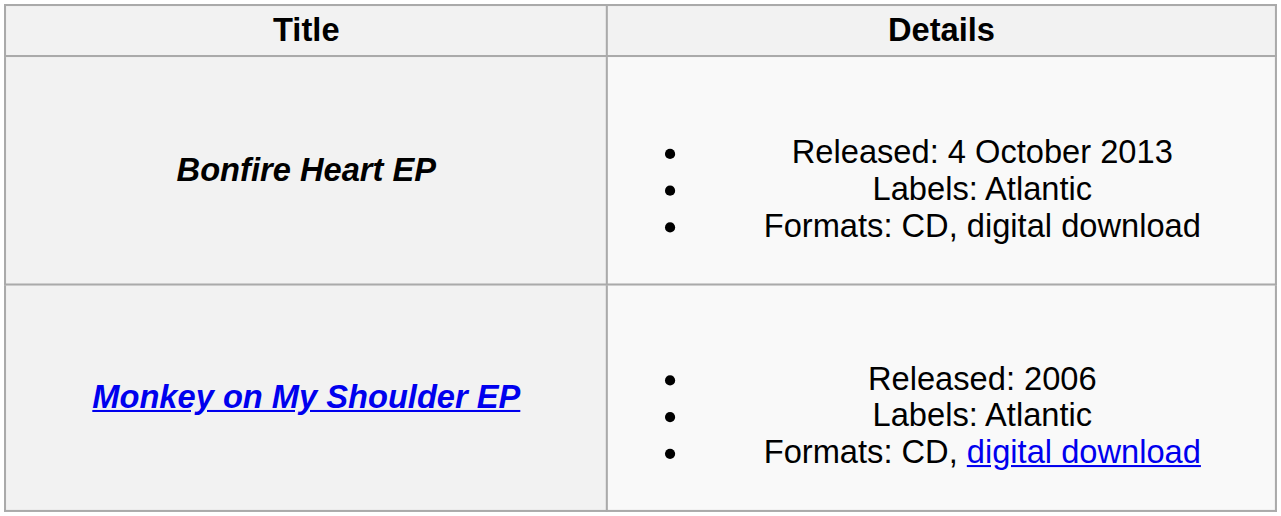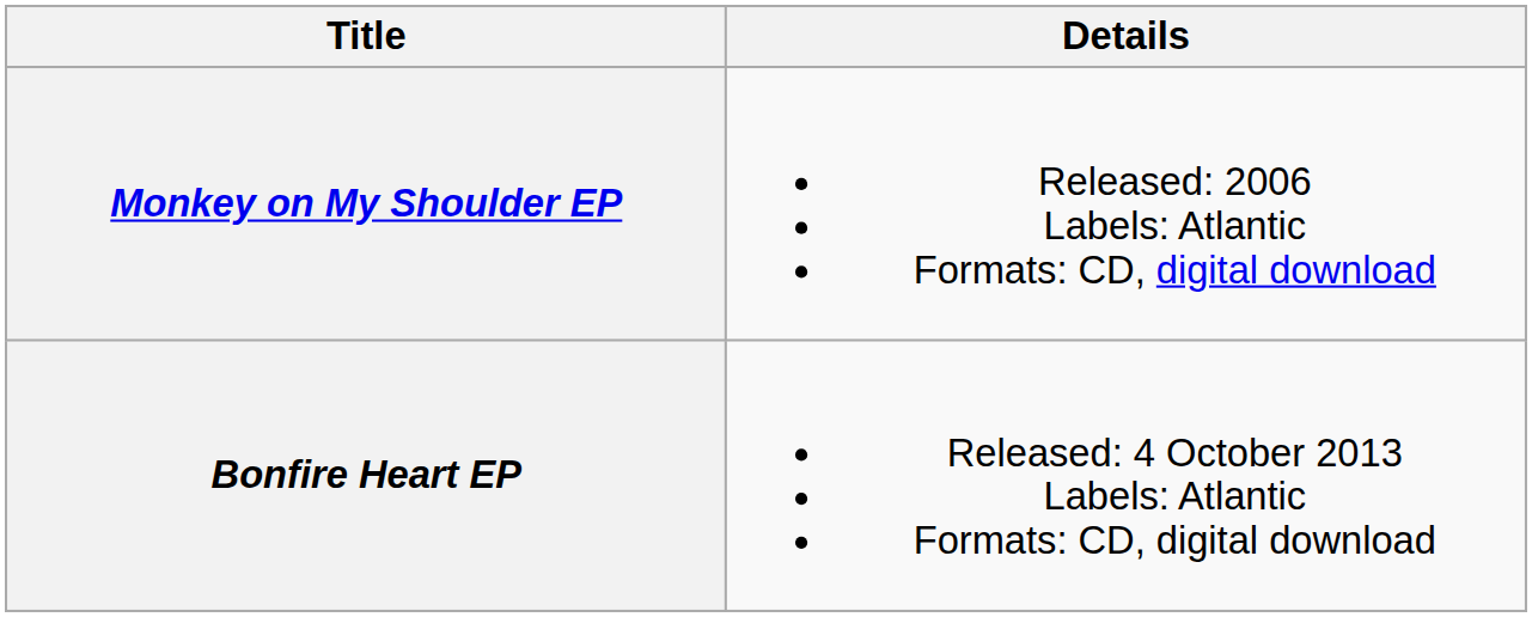 <table class="wikitable plainrowheaders" style="text-align:center;" border="1">
 <tr>
 <th scope="col" style="width:18em;">Title</th>
 <th scope="col" style="width:20em;">Details</th>
 </tr>
 <tr>
+<th scope="row"><em><a href='#'>Monkey on My Shoulder EP</a></em></th>
+<td><br><ul><li>Released: 2006</li><li>Labels: Atlantic</li><li>Formats: CD, <a href='#'>digital download</a></li></ul></td>
+</tr>
+<tr>
 <th scope="row"><em>Bonfire Heart EP</em></th>
 <td><br><ul><li>Released: 4 October 2013</li><li>Labels: Atlantic</li><li>Formats: CD, digital download</li></ul></td>
 </tr>
-<tr>
-<th scope="row"><em><a href='#'>Monkey on My Shoulder EP</a></em></th>
-<td><br><ul><li>Released: 2006</li><li>Labels: Atlantic</li><li>Formats: CD, <a href='#'>digital download</a></li></ul></td>
-</tr>
 </table>
